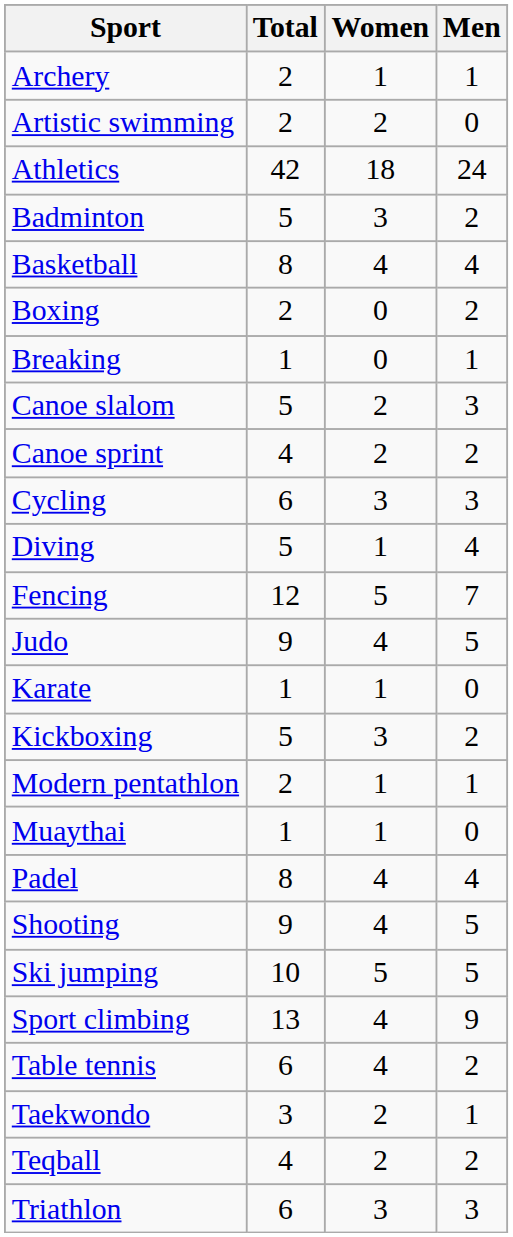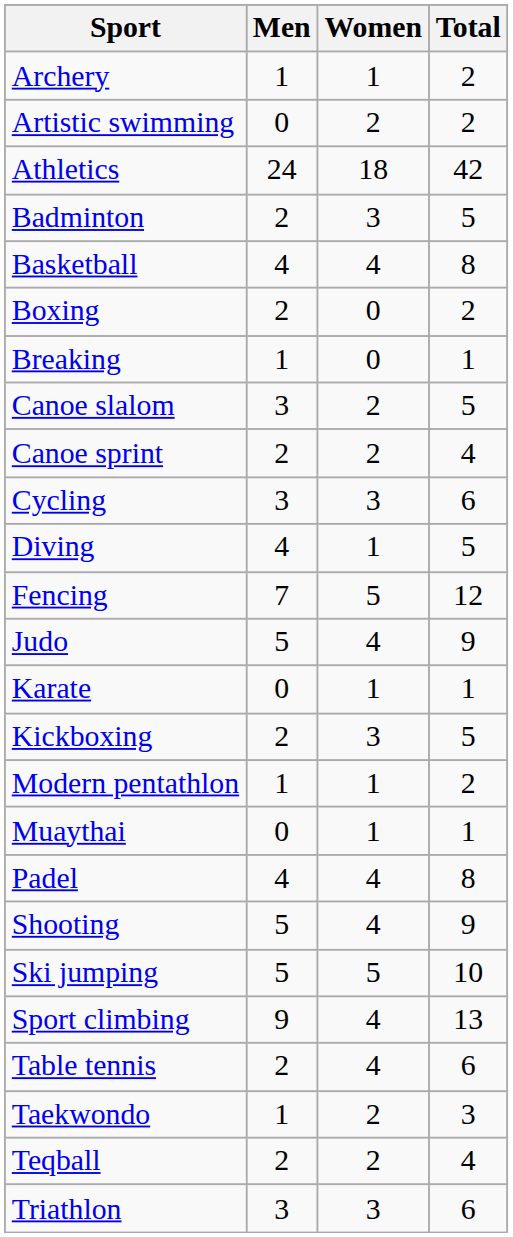 <table class="wikitable" style="text-align:center">
 <tr>
 <th>Sport</th>
+<th>Men</th>
+<th>Women</th>
 <th>Total</th>
-<th>Women</th>
-<th>Men</th>
 </tr>
 <tr>
 <td align="left"><a href='#'>Archery</a></td>
-<td>2</td>
 <td>1</td>
 <td>1</td>
+<td>2</td>
 </tr>
 <tr>
 <td align="left"><a href='#'>Artistic swimming</a></td>
+<td>0</td>
 <td>2</td>
 <td>2</td>
-<td>0</td>
 </tr>
 <tr>
 <td align="left"><a href='#'>Athletics</a></td>
+<td>24</td>
+<td>18</td>
 <td>42</td>
-<td>18</td>
-<td>24</td>
 </tr>
 <tr>
 <td align="left"><a href='#'>Badminton</a></td>
+<td>2</td>
+<td>3</td>
 <td>5</td>
-<td>3</td>
-<td>2</td>
 </tr>
 <tr>
 <td align="left"><a href='#'>Basketball</a></td>
-<td>8</td>
 <td>4</td>
 <td>4</td>
+<td>8</td>
 </tr>
 <tr>
 <td align="left"><a href='#'>Boxing</a></td>
 <td>2</td>
 <td>0</td>
 <td>2</td>
 </tr>
 <tr>
 <td align="left"><a href='#'>Breaking</a></td>
 <td>1</td>
 <td>0</td>
 <td>1</td>
 </tr>
 <tr>
 <td align="left"><a href='#'>Canoe slalom</a></td>
+<td>3</td>
+<td>2</td>
 <td>5</td>
+</tr>
+<tr>
+<td align="left"><a href='#'>Canoe sprint</a></td>
+<td>2</td>
+<td>2</td>
+<td>4</td>
+</tr>
+<tr>
+<td align="left"><a href='#'>Cycling</a></td>
+<td>3</td>
+<td>3</td>
+<td>6</td>
+</tr>
+<tr>
+<td align="left"><a href='#'>Diving</a></td>
+<td>4</td>
+<td>1</td>
+<td>5</td>
+</tr>
+<tr>
+<td align="left"><a href='#'>Fencing</a></td>
+<td>7</td>
+<td>5</td>
+<td>12</td>
+</tr>
+<tr>
+<td align="left"><a href='#'>Judo</a></td>
+<td>5</td>
+<td>4</td>
+<td>9</td>
+</tr>
+<tr>
+<td align="left"><a href='#'>Karate</a></td>
+<td>0</td>
+<td>1</td>
+<td>1</td>
+</tr>
+<tr>
+<td align="left"><a href='#'>Kickboxing</a></td>
+<td>2</td>
+<td>3</td>
+<td>5</td>
+</tr>
+<tr>
+<td align="left"><a href='#'>Modern pentathlon</a></td>
+<td>1</td>
+<td>1</td>
+<td>2</td>
+</tr>
+<tr>
+<td align="left"><a href='#'>Muaythai</a></td>
+<td>0</td>
+<td>1</td>
+<td>1</td>
+</tr>
+<tr>
+<td align="left"><a href='#'>Padel</a></td>
+<td>4</td>
+<td>4</td>
+<td>8</td>
+</tr>
+<tr>
+<td align="left"><a href='#'>Shooting</a></td>
+<td>5</td>
+<td>4</td>
+<td>9</td>
+</tr>
+<tr>
+<td align="left"><a href='#'>Ski jumping</a></td>
+<td>5</td>
+<td>5</td>
+<td>10</td>
+</tr>
+<tr>
+<td align="left"><a href='#'>Sport climbing</a></td>
+<td>9</td>
+<td>4</td>
+<td>13</td>
+</tr>
+<tr>
+<td align="left"><a href='#'>Table tennis</a></td>
+<td>2</td>
+<td>4</td>
+<td>6</td>
+</tr>
+<tr>
+<td align="left"><a href='#'>Taekwondo</a></td>
+<td>1</td>
 <td>2</td>
 <td>3</td>
 </tr>
 <tr>
-<td align="left"><a href='#'>Canoe sprint</a></td>
-<td>4</td>
+<td align="left"><a href='#'>Teqball</a></td>
 <td>2</td>
 <td>2</td>
-</tr>
-<tr>
-<td align="left"><a href='#'>Cycling</a></td>
-<td>6</td>
-<td>3</td>
-<td>3</td>
-</tr>
-<tr>
-<td align="left"><a href='#'>Diving</a></td>
-<td>5</td>
-<td>1</td>
 <td>4</td>
 </tr>
 <tr>
-<td align="left"><a href='#'>Fencing</a></td>
-<td>12</td>
-<td>5</td>
-<td>7</td>
-</tr>
-<tr>
-<td align="left"><a href='#'>Judo</a></td>
-<td>9</td>
-<td>4</td>
-<td>5</td>
-</tr>
-<tr>
-<td align="left"><a href='#'>Karate</a></td>
-<td>1</td>
-<td>1</td>
-<td>0</td>
-</tr>
-<tr>
-<td align="left"><a href='#'>Kickboxing</a></td>
-<td>5</td>
-<td>3</td>
-<td>2</td>
-</tr>
-<tr>
-<td align="left"><a href='#'>Modern pentathlon</a></td>
-<td>2</td>
-<td>1</td>
-<td>1</td>
-</tr>
-<tr>
-<td align="left"><a href='#'>Muaythai</a></td>
-<td>1</td>
-<td>1</td>
-<td>0</td>
-</tr>
-<tr>
-<td align="left"><a href='#'>Padel</a></td>
-<td>8</td>
-<td>4</td>
-<td>4</td>
-</tr>
-<tr>
-<td align="left"><a href='#'>Shooting</a></td>
-<td>9</td>
-<td>4</td>
-<td>5</td>
-</tr>
-<tr>
-<td align="left"><a href='#'>Ski jumping</a></td>
-<td>10</td>
-<td>5</td>
-<td>5</td>
-</tr>
-<tr>
-<td align="left"><a href='#'>Sport climbing</a></td>
-<td>13</td>
-<td>4</td>
-<td>9</td>
-</tr>
-<tr>
-<td align="left"><a href='#'>Table tennis</a></td>
-<td>6</td>
-<td>4</td>
-<td>2</td>
-</tr>
-<tr>
-<td align="left"><a href='#'>Taekwondo</a></td>
-<td>3</td>
-<td>2</td>
-<td>1</td>
-</tr>
-<tr>
-<td align="left"><a href='#'>Teqball</a></td>
-<td>4</td>
-<td>2</td>
-<td>2</td>
-</tr>
-<tr>
 <td align="left"><a href='#'>Triathlon</a></td>
-<td>6</td>
 <td>3</td>
 <td>3</td>
+<td>6</td>
 </tr>
 </table>
